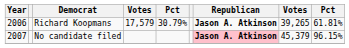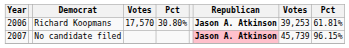 <table class="wikitable" style="margin:0.5em ; font-size:95%">
 <tr>
 <th>Year</th>
 <th></th>
 <th>Democrat</th>
 <th>Votes</th>
 <th>Pct</th>
 <th></th>
 <th>Republican</th>
 <th>Votes</th>
 <th>Pct</th>
 </tr>
 <tr>
 <td>2006</td>
 <td></td>
 <td>Richard Koopmans</td>
-<td>17,579</td>
-<td>30.79%</td>
+<td>17,570</td>
+<td>30.80%</td>
 <td></td>
 <td><strong>Jason A. Atkinson</strong></td>
-<td>39,265</td>
+<td>39,253</td>
 <td>61.81%</td>
 </tr>
 <tr>
 <td>2007</td>
 <td></td>
 <td>No candidate filed</td>
 <td></td>
 <td></td>
 <td></td>
 <td style="background: pink;"><strong>Jason A. Atkinson</strong></td>
-<td>45,379</td>
+<td>45,739</td>
 <td>96.15%</td>
 </tr>
 <tr>
 </tr>
 </table>
